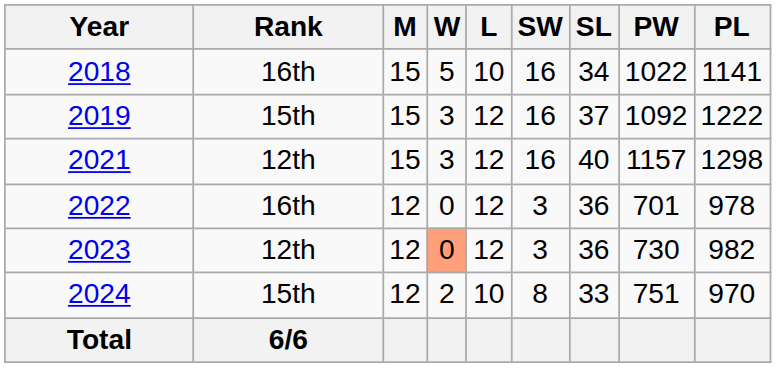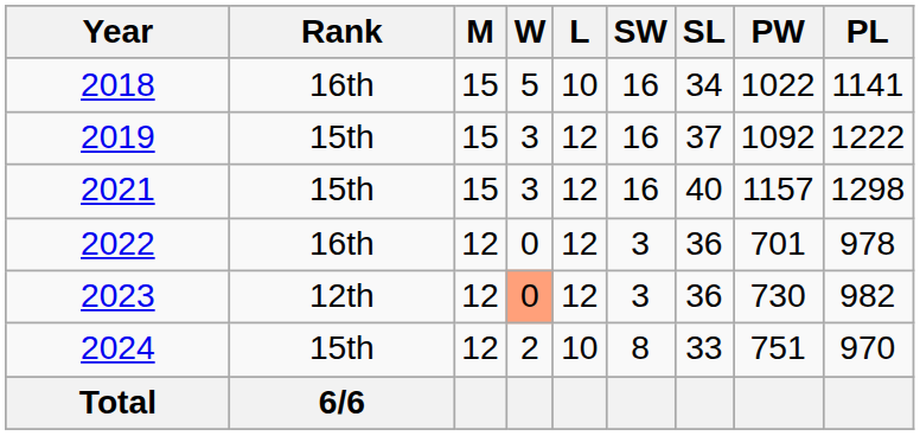 <table class="wikitable" style="text-align:center; font-size:100%">
 <tr>
 <th width=100>Year</th>
 <th width=100>Rank</th>
 <th>M</th>
 <th>W</th>
 <th>L</th>
 <th>SW</th>
 <th>SL</th>
 <th>PW</th>
 <th>PL</th>
 </tr>
 <tr>
 <td> <a href='#'>2018</a></td>
 <td>16th</td>
 <td>15</td>
 <td>5</td>
 <td>10</td>
 <td>16</td>
 <td>34</td>
 <td>1022</td>
 <td>1141</td>
 </tr>
 <tr>
 <td> <a href='#'>2019</a></td>
 <td>15th</td>
 <td>15</td>
 <td>3</td>
 <td>12</td>
 <td>16</td>
 <td>37</td>
 <td>1092</td>
 <td>1222</td>
 </tr>
 <tr>
 <td> <a href='#'>2021</a></td>
-<td>12th</td>
+<td>15th</td>
 <td>15</td>
 <td>3</td>
 <td>12</td>
 <td>16</td>
 <td>40</td>
 <td>1157</td>
 <td>1298</td>
 </tr>
 <tr>
 <td> <a href='#'>2022</a></td>
 <td>16th</td>
 <td>12</td>
 <td>0</td>
 <td>12</td>
 <td>3</td>
 <td>36</td>
 <td>701</td>
 <td>978</td>
 </tr>
 <tr>
 <td> <a href='#'>2023</a></td>
 <td>12th</td>
 <td>12</td>
 <td style="background: lightsalmon;">0</td>
 <td>12</td>
 <td>3</td>
 <td>36</td>
 <td>730</td>
 <td>982</td>
 </tr>
 <tr>
 <td> <a href='#'>2024</a></td>
 <td>15th</td>
 <td>12</td>
 <td>2</td>
 <td>10</td>
 <td>8</td>
 <td>33</td>
 <td>751</td>
 <td>970</td>
 </tr>
 <tr>
 <th>Total</th>
 <th>6/6</th>
 <th></th>
 <th></th>
 <th></th>
 <th></th>
 <th></th>
 <th></th>
 <th></th>
 </tr>
 </table>
